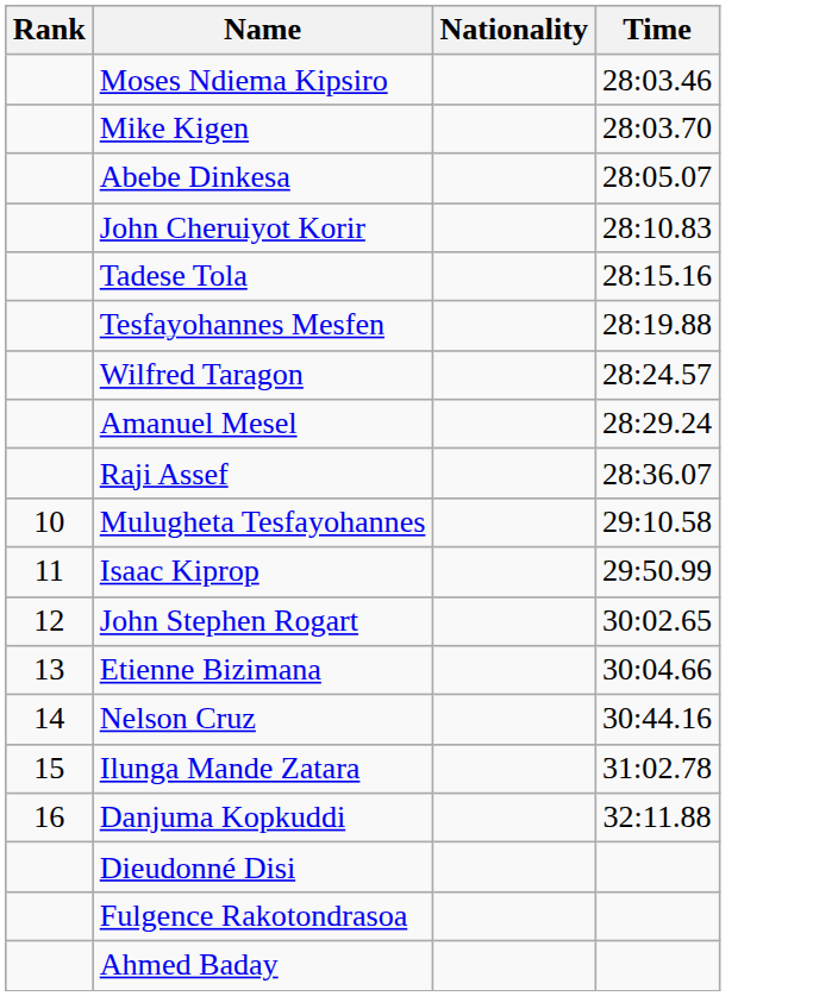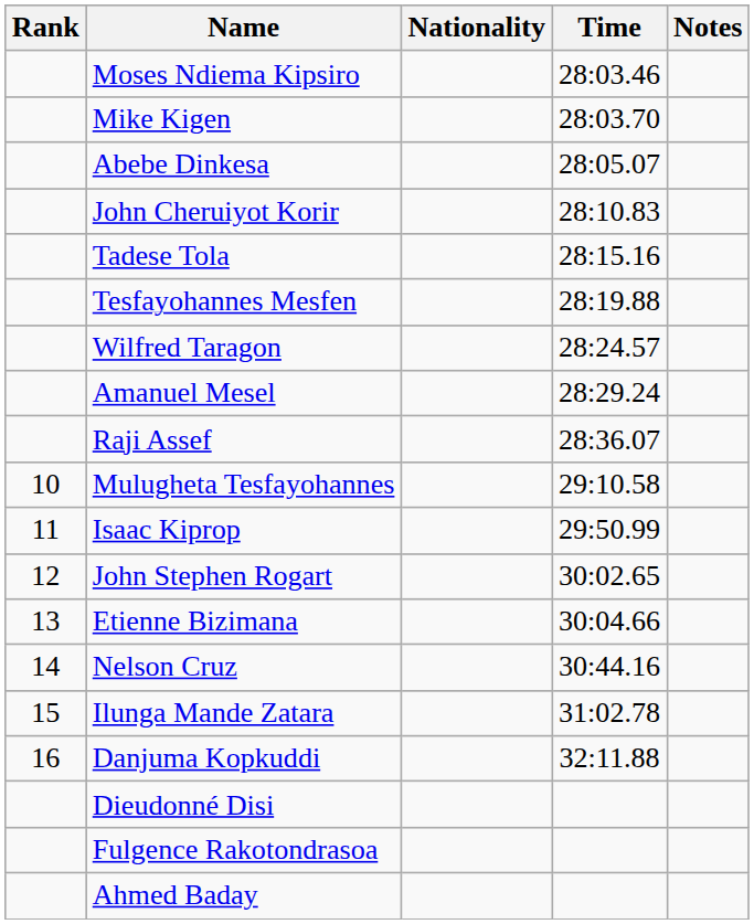 <table class="wikitable sortable" style="text-align:center">
 <tr>
 <th>Rank</th>
 <th>Name</th>
 <th>Nationality</th>
 <th>Time</th>
+<th>Notes</th>
 </tr>
 <tr>
 <td></td>
 <td align=left><a href='#'>Moses Ndiema Kipsiro</a></td>
 <td align=left></td>
 <td>28:03.46</td>
+<td></td>
 </tr>
 <tr>
 <td></td>
 <td align=left><a href='#'>Mike Kigen</a></td>
 <td align=left></td>
 <td>28:03.70</td>
+<td></td>
 </tr>
 <tr>
 <td></td>
 <td align=left><a href='#'>Abebe Dinkesa</a></td>
 <td align=left></td>
 <td>28:05.07</td>
+<td></td>
 </tr>
 <tr>
 <td></td>
 <td align=left><a href='#'>John Cheruiyot Korir</a></td>
 <td align=left></td>
 <td>28:10.83</td>
+<td></td>
 </tr>
 <tr>
 <td></td>
 <td align=left><a href='#'>Tadese Tola</a></td>
 <td align=left></td>
 <td>28:15.16</td>
+<td></td>
 </tr>
 <tr>
 <td></td>
 <td align=left><a href='#'>Tesfayohannes Mesfen</a></td>
 <td align=left></td>
 <td>28:19.88</td>
+<td></td>
 </tr>
 <tr>
 <td></td>
 <td align=left><a href='#'>Wilfred Taragon</a></td>
 <td align=left></td>
 <td>28:24.57</td>
+<td></td>
 </tr>
 <tr>
 <td></td>
 <td align=left><a href='#'>Amanuel Mesel</a></td>
 <td align=left></td>
 <td>28:29.24</td>
+<td></td>
 </tr>
 <tr>
 <td></td>
 <td align=left><a href='#'>Raji Assef</a></td>
 <td align=left></td>
 <td>28:36.07</td>
+<td></td>
 </tr>
 <tr>
 <td>10</td>
 <td align=left><a href='#'>Mulugheta Tesfayohannes</a></td>
 <td align=left></td>
 <td>29:10.58</td>
+<td></td>
 </tr>
 <tr>
 <td>11</td>
 <td align=left><a href='#'>Isaac Kiprop</a></td>
 <td align=left></td>
 <td>29:50.99</td>
+<td></td>
 </tr>
 <tr>
 <td>12</td>
 <td align=left><a href='#'>John Stephen Rogart</a></td>
 <td align=left></td>
 <td>30:02.65</td>
+<td></td>
 </tr>
 <tr>
 <td>13</td>
 <td align=left><a href='#'>Etienne Bizimana</a></td>
 <td align=left></td>
 <td>30:04.66</td>
+<td></td>
 </tr>
 <tr>
 <td>14</td>
 <td align=left><a href='#'>Nelson Cruz</a></td>
 <td align=left></td>
 <td>30:44.16</td>
+<td></td>
 </tr>
 <tr>
 <td>15</td>
 <td align=left><a href='#'>Ilunga Mande Zatara</a></td>
 <td align=left></td>
 <td>31:02.78</td>
+<td></td>
 </tr>
 <tr>
 <td>16</td>
 <td align=left><a href='#'>Danjuma Kopkuddi</a></td>
 <td align=left></td>
 <td>32:11.88</td>
+<td></td>
 </tr>
 <tr>
 <td></td>
 <td align=left><a href='#'>Dieudonné Disi</a></td>
 <td align=left></td>
+<td></td>
 <td></td>
 </tr>
 <tr>
 <td></td>
 <td align=left><a href='#'>Fulgence Rakotondrasoa</a></td>
 <td align=left></td>
 <td></td>
+<td></td>
 </tr>
 <tr>
 <td></td>
 <td align=left><a href='#'>Ahmed Baday</a></td>
 <td align=left></td>
 <td></td>
+<td></td>
 </tr>
 </table>
